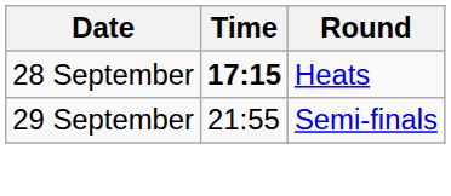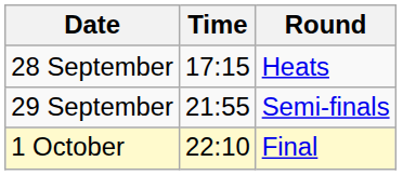 <table class="wikitable">
 <tr>
 <th>Date</th>
 <th>Time</th>
 <th>Round</th>
 </tr>
 <tr>
 <td>28 September</td>
-<td><strong>17:15</strong></td>
+<td>17:15</td>
 <td><a href='#'>Heats</a></td>
 </tr>
 <tr>
 <td>29 September</td>
 <td>21:55</td>
 <td><a href='#'>Semi-finals</a></td>
 </tr>
+<tr style=background:lemonchiffon>
+<td>1 October</td>
+<td>22:10</td>
+<td><a href='#'>Final</a></td>
+</tr>
 </table>
